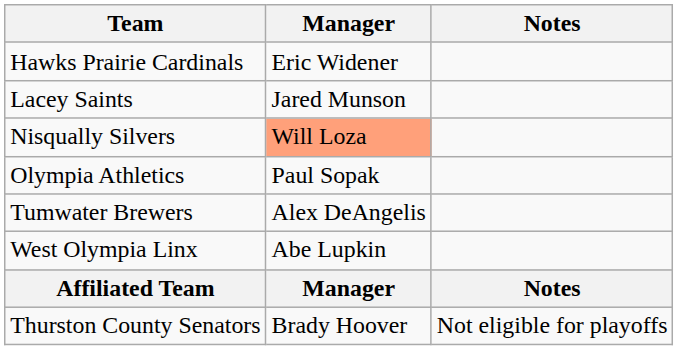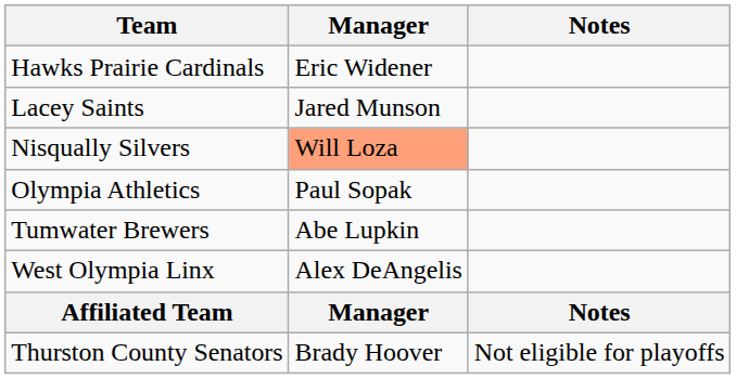 <table class="wikitable">
 <tr>
 <th>Team</th>
 <th>Manager</th>
 <th>Notes</th>
 </tr>
 <tr>
 <td>Hawks Prairie Cardinals</td>
 <td>Eric Widener</td>
 <td></td>
 </tr>
 <tr>
 <td>Lacey Saints</td>
 <td>Jared Munson</td>
 <td></td>
 </tr>
 <tr>
 <td>Nisqually Silvers</td>
 <td style="background: lightsalmon;">Will Loza</td>
 <td></td>
 </tr>
 <tr>
 <td>Olympia Athletics</td>
 <td>Paul Sopak</td>
 <td></td>
 </tr>
 <tr>
 <td>Tumwater Brewers</td>
-<td>Alex DeAngelis</td>
+<td>Abe Lupkin</td>
 <td></td>
 </tr>
 <tr>
 <td>West Olympia Linx</td>
-<td>Abe Lupkin</td>
+<td>Alex DeAngelis</td>
 <td></td>
 </tr>
 <tr>
 <th>Affiliated Team</th>
 <th>Manager</th>
 <th>Notes</th>
 </tr>
 <tr>
 <td>Thurston County Senators</td>
 <td>Brady Hoover</td>
 <td>Not eligible for playoffs</td>
 </tr>
 </table>
